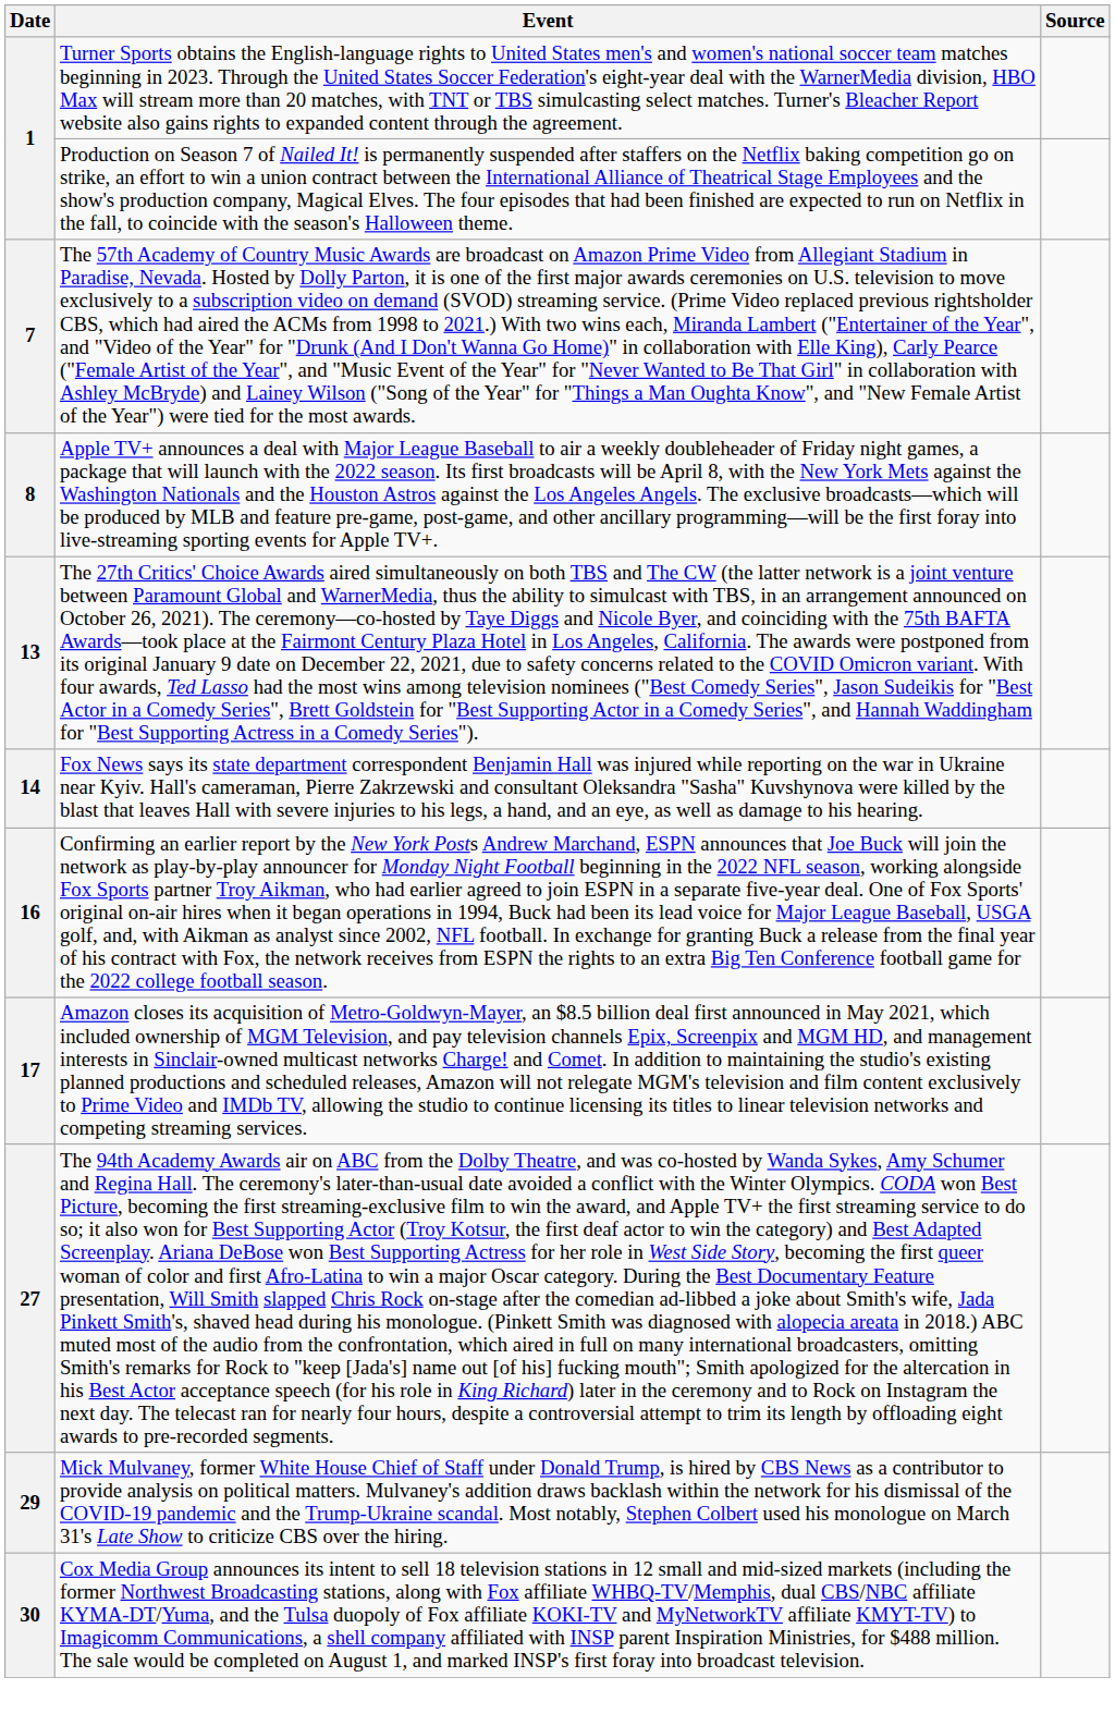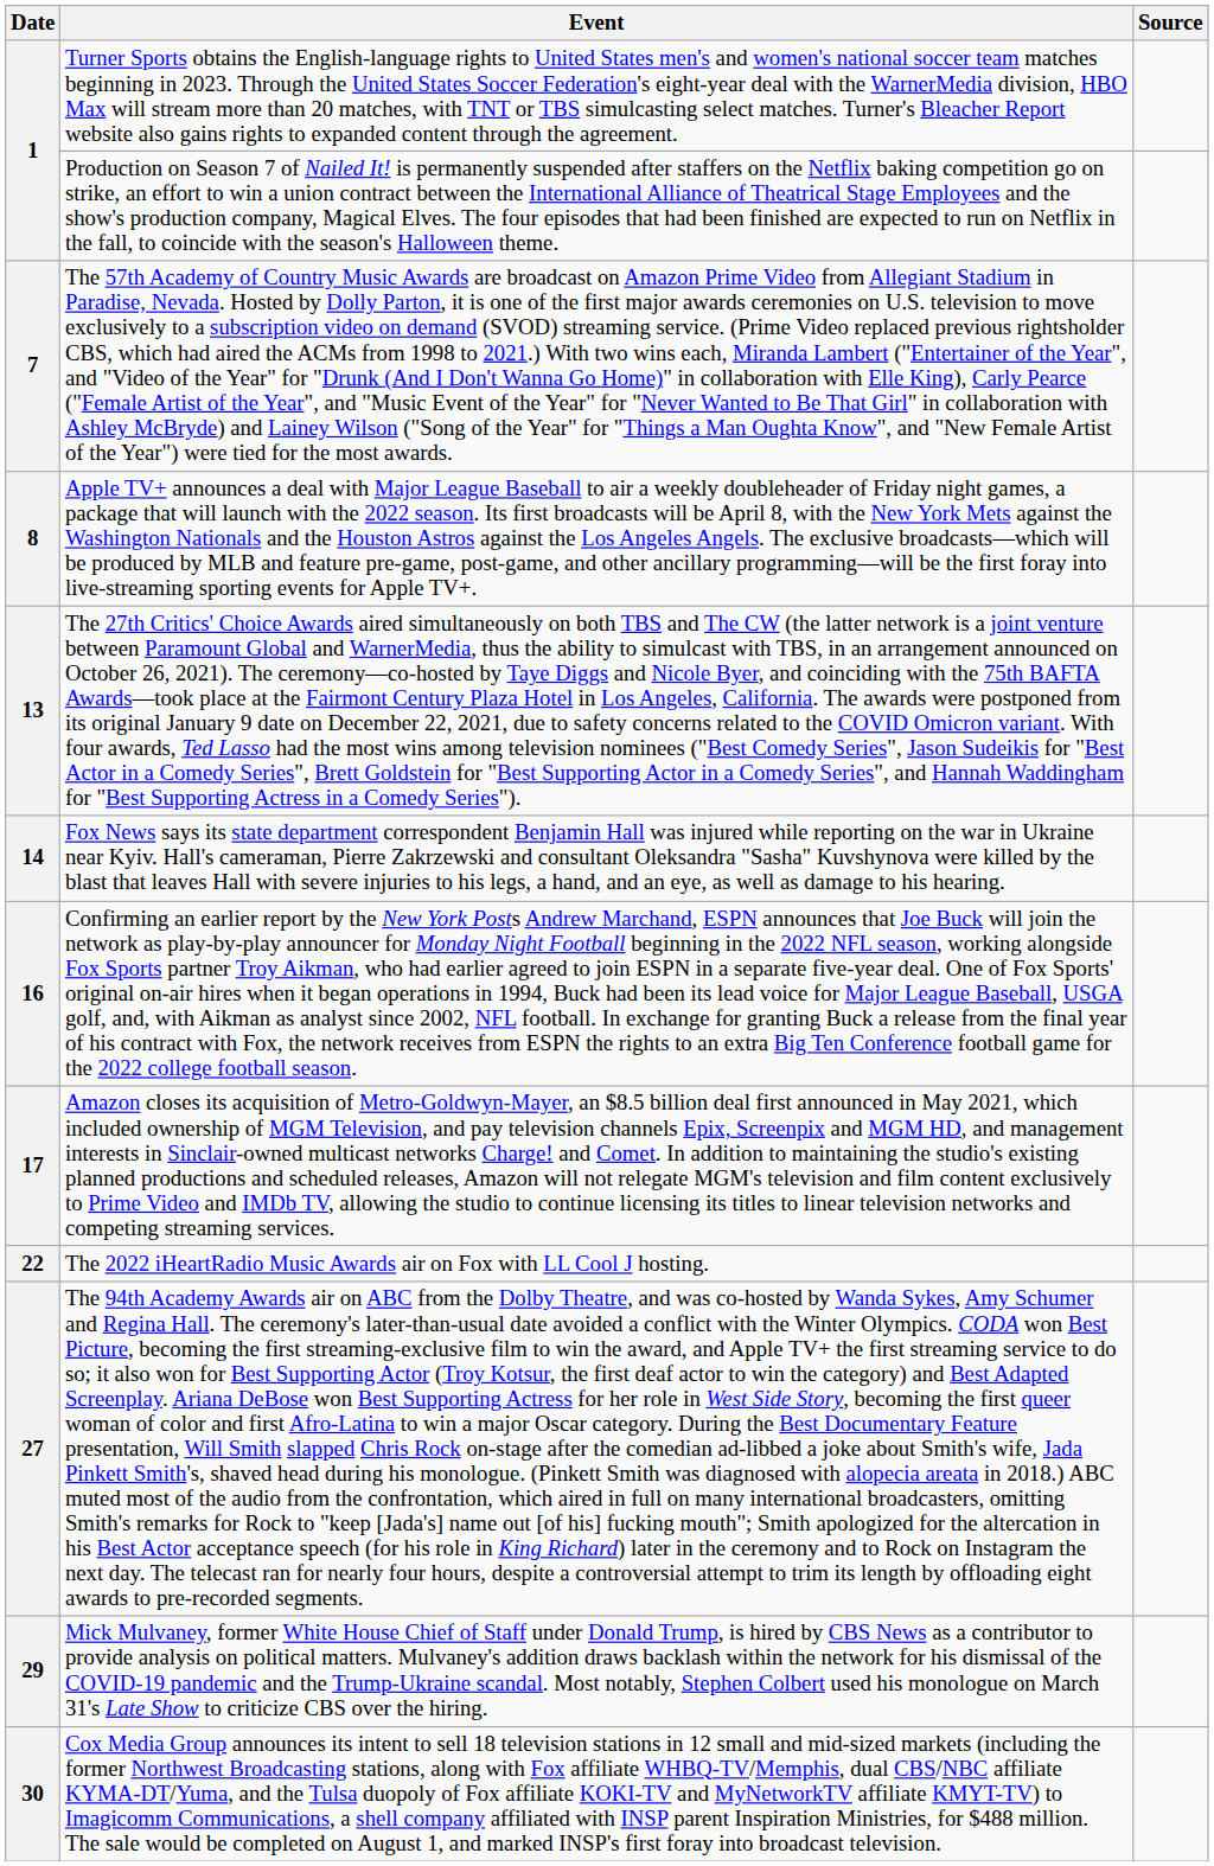 <table class=wikitable>
 <tr>
 <th>Date</th>
 <th>Event</th>
 <th>Source</th>
 </tr>
 <tr>
 <th rowspan="2">1</th>
 <td><a href='#'>Turner Sports</a> obtains the English-language rights to <a href='#'>United States men's</a> and <a href='#'>women's national soccer team</a> matches beginning in 2023. Through the <a href='#'>United States Soccer Federation</a>'s eight-year deal with the <a href='#'>WarnerMedia</a> division, <a href='#'>HBO Max</a> will stream more than 20 matches, with <a href='#'>TNT</a> or <a href='#'>TBS</a> simulcasting select matches. Turner's <a href='#'>Bleacher Report</a> website also gains rights to expanded content through the agreement.</td>
 <td></td>
 </tr>
 <tr>
 <td>Production on Season 7 of <em><a href='#'>Nailed It!</a></em> is permanently suspended after staffers on the <a href='#'>Netflix</a> baking competition go on strike, an effort to win a union contract between the <a href='#'>International Alliance of Theatrical Stage Employees</a> and the show's production company, Magical Elves. The four episodes that had been finished are expected to run on Netflix in the fall, to coincide with the season's <a href='#'>Halloween</a> theme.</td>
 <td></td>
 </tr>
 <tr>
 <th>7</th>
 <td>The <a href='#'>57th Academy of Country Music Awards</a> are broadcast on <a href='#'>Amazon Prime Video</a> from <a href='#'>Allegiant Stadium</a> in <a href='#'>Paradise, Nevada</a>. Hosted by <a href='#'>Dolly Parton</a>, it is one of the first major awards ceremonies on U.S. television to move exclusively to a <a href='#'>subscription video on demand</a> (SVOD) streaming service. (Prime Video replaced previous rightsholder CBS, which had aired the ACMs from 1998 to <a href='#'>2021</a>.) With two wins each, <a href='#'>Miranda Lambert</a> ("<a href='#'>Entertainer of the Year</a>", and "Video of the Year" for "<a href='#'>Drunk (And I Don't Wanna Go Home)</a>" in collaboration with <a href='#'>Elle King</a>), <a href='#'>Carly Pearce</a> ("<a href='#'>Female Artist of the Year</a>", and "Music Event of the Year" for "<a href='#'>Never Wanted to Be That Girl</a>" in collaboration with <a href='#'>Ashley McBryde</a>) and <a href='#'>Lainey Wilson</a> ("Song of the Year" for "<a href='#'>Things a Man Oughta Know</a>", and "New Female Artist of the Year") were tied for the most awards.</td>
 <td><br></td>
 </tr>
 <tr>
 <th>8</th>
 <td><a href='#'>Apple TV+</a> announces a deal with <a href='#'>Major League Baseball</a> to air a weekly doubleheader of Friday night games, a package that will launch with the <a href='#'>2022 season</a>. Its first broadcasts will be April 8, with the <a href='#'>New York Mets</a> against the <a href='#'>Washington Nationals</a> and the <a href='#'>Houston Astros</a> against the <a href='#'>Los Angeles Angels</a>. The exclusive broadcasts—which will be produced by MLB and feature pre-game, post-game, and other ancillary programming—will be the first foray into live-streaming sporting events for Apple TV+.</td>
 <td></td>
 </tr>
 <tr>
 <th>13</th>
 <td>The <a href='#'>27th Critics' Choice Awards</a> aired simultaneously on both <a href='#'>TBS</a> and <a href='#'>The CW</a> (the latter network is a <a href='#'>joint venture</a> between <a href='#'>Paramount Global</a> and <a href='#'>WarnerMedia</a>, thus the ability to simulcast with TBS, in an arrangement announced on October 26, 2021). The ceremony—co-hosted by <a href='#'>Taye Diggs</a> and <a href='#'>Nicole Byer</a>, and coinciding with the <a href='#'>75th BAFTA Awards</a>—took place at the <a href='#'>Fairmont Century Plaza Hotel</a> in <a href='#'>Los Angeles</a>, <a href='#'>California</a>. The awards were postponed from its original January 9 date on December 22, 2021, due to safety concerns related to the <a href='#'>COVID Omicron variant</a>. With four awards, <em><a href='#'>Ted Lasso</a></em> had the most wins among television nominees ("<a href='#'>Best Comedy Series</a>", <a href='#'>Jason Sudeikis</a> for "<a href='#'>Best Actor in a Comedy Series</a>", <a href='#'>Brett Goldstein</a> for "<a href='#'>Best Supporting Actor in a Comedy Series</a>", and <a href='#'>Hannah Waddingham</a> for "<a href='#'>Best Supporting Actress in a Comedy Series</a>").</td>
 <td><br><br></td>
 </tr>
 <tr>
 <th>14</th>
 <td><a href='#'>Fox News</a> says its <a href='#'>state department</a> correspondent <a href='#'>Benjamin Hall</a> was injured while reporting on the war in Ukraine near Kyiv. Hall's cameraman, Pierre Zakrzewski and consultant Oleksandra "Sasha" Kuvshynova were killed by the blast that leaves Hall with severe injuries to his legs, a hand, and an eye, as well as damage to his hearing.</td>
 <td><br></td>
 </tr>
 <tr>
 <th>16</th>
 <td>Confirming an earlier report by the <em><a href='#'>New York Post</a></em>s <a href='#'>Andrew Marchand</a>, <a href='#'>ESPN</a> announces that <a href='#'>Joe Buck</a> will join the network as play-by-play announcer for <em><a href='#'>Monday Night Football</a></em> beginning in the <a href='#'>2022 NFL season</a>, working alongside <a href='#'>Fox Sports</a> partner <a href='#'>Troy Aikman</a>, who had earlier agreed to join ESPN in a separate five-year deal. One of Fox Sports' original on-air hires when it began operations in 1994, Buck had been its lead voice for <a href='#'>Major League Baseball</a>, <a href='#'>USGA</a> golf, and, with Aikman as analyst since 2002, <a href='#'>NFL</a> football. In exchange for granting Buck a release from the final year of his contract with Fox, the network receives from ESPN the rights to an extra <a href='#'>Big Ten Conference</a> football game for the <a href='#'>2022 college football season</a>.</td>
 <td><br></td>
 </tr>
 <tr>
 <th>17</th>
 <td><a href='#'>Amazon</a> closes its acquisition of <a href='#'>Metro-Goldwyn-Mayer</a>, an $8.5 billion deal first announced in May 2021, which included ownership of <a href='#'>MGM Television</a>, and pay television channels <a href='#'>Epix, Screenpix</a> and <a href='#'>MGM HD</a>, and management interests in <a href='#'>Sinclair</a>-owned multicast networks <a href='#'>Charge!</a> and <a href='#'>Comet</a>. In addition to maintaining the studio's existing planned productions and scheduled releases, Amazon will not relegate MGM's television and film content exclusively to <a href='#'>Prime Video</a> and <a href='#'>IMDb TV</a>, allowing the studio to continue licensing its titles to linear television networks and competing streaming services.</td>
 <td></td>
 </tr>
 <tr>
+<th>22</th>
+<td>The <a href='#'>2022 iHeartRadio Music Awards</a> air on Fox with <a href='#'>LL Cool J</a> hosting.</td>
+<td></td>
+</tr>
+<tr>
 <th>27</th>
 <td>The <a href='#'>94th Academy Awards</a> air on <a href='#'>ABC</a> from the <a href='#'>Dolby Theatre</a>, and was co-hosted by <a href='#'>Wanda Sykes</a>, <a href='#'>Amy Schumer</a> and <a href='#'>Regina Hall</a>. The ceremony's later-than-usual date avoided a conflict with the Winter Olympics. <em><a href='#'>CODA</a></em> won <a href='#'>Best Picture</a>, becoming the first streaming-exclusive film to win the award, and Apple TV+ the first streaming service to do so; it also won for <a href='#'>Best Supporting Actor</a> (<a href='#'>Troy Kotsur</a>, the first deaf actor to win the category) and <a href='#'>Best Adapted Screenplay</a>. <a href='#'>Ariana DeBose</a> won <a href='#'>Best Supporting Actress</a> for her role in <em><a href='#'>West Side Story</a></em>, becoming the first <a href='#'>queer</a> woman of color and first <a href='#'>Afro-Latina</a> to win a major Oscar category. During the <a href='#'>Best Documentary Feature</a> presentation, <a href='#'>Will Smith</a> <a href='#'>slapped</a> <a href='#'>Chris Rock</a> on-stage after the comedian ad-libbed a joke about Smith's wife, <a href='#'>Jada Pinkett Smith</a>'s, shaved head during his monologue. (Pinkett Smith was diagnosed with <a href='#'>alopecia areata</a> in 2018.) ABC muted most of the audio from the confrontation, which aired in full on many international broadcasters, omitting Smith's remarks for Rock to "keep [Jada's] name out [of his] fucking mouth"; Smith apologized for the altercation in his <a href='#'>Best Actor</a> acceptance speech (for his role in <em><a href='#'>King Richard</a></em>) later in the ceremony and to Rock on Instagram the next day. The telecast ran for nearly four hours, despite a controversial attempt to trim its length by offloading eight awards to pre-recorded segments.</td>
 <td><br><br></td>
 </tr>
 <tr>
 <th>29</th>
 <td><a href='#'>Mick Mulvaney</a>, former <a href='#'>White House Chief of Staff</a> under <a href='#'>Donald Trump</a>, is hired by <a href='#'>CBS News</a> as a contributor to provide analysis on political matters. Mulvaney's addition draws backlash within the network for his dismissal of the <a href='#'>COVID-19 pandemic</a> and the <a href='#'>Trump-Ukraine scandal</a>. Most notably, <a href='#'>Stephen Colbert</a> used his monologue on March 31's <em><a href='#'>Late Show</a></em> to criticize CBS over the hiring.</td>
 <td></td>
 </tr>
 <tr>
 <th>30</th>
 <td><a href='#'>Cox Media Group</a> announces its intent to sell 18 television stations in 12 small and mid-sized markets (including the former <a href='#'>Northwest Broadcasting</a> stations, along with <a href='#'>Fox</a> affiliate <a href='#'>WHBQ-TV</a>/<a href='#'>Memphis</a>, dual <a href='#'>CBS</a>/<a href='#'>NBC</a> affiliate <a href='#'>KYMA-DT</a>/<a href='#'>Yuma</a>, and the <a href='#'>Tulsa</a> duopoly of Fox affiliate <a href='#'>KOKI-TV</a> and <a href='#'>MyNetworkTV</a> affiliate <a href='#'>KMYT-TV</a>) to <a href='#'>Imagicomm Communications</a>, a <a href='#'>shell company</a> affiliated with <a href='#'>INSP</a> parent Inspiration Ministries, for $488 million. The sale would be completed on August 1, and marked INSP's first foray into broadcast television.</td>
 <td></td>
 </tr>
 </table>
